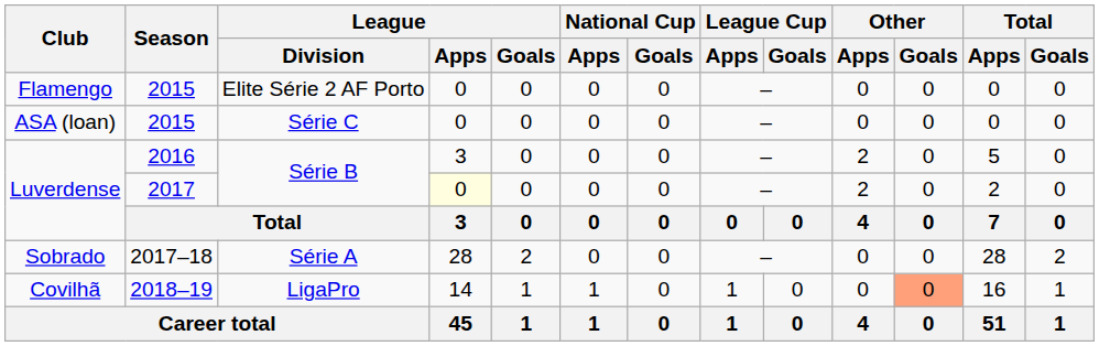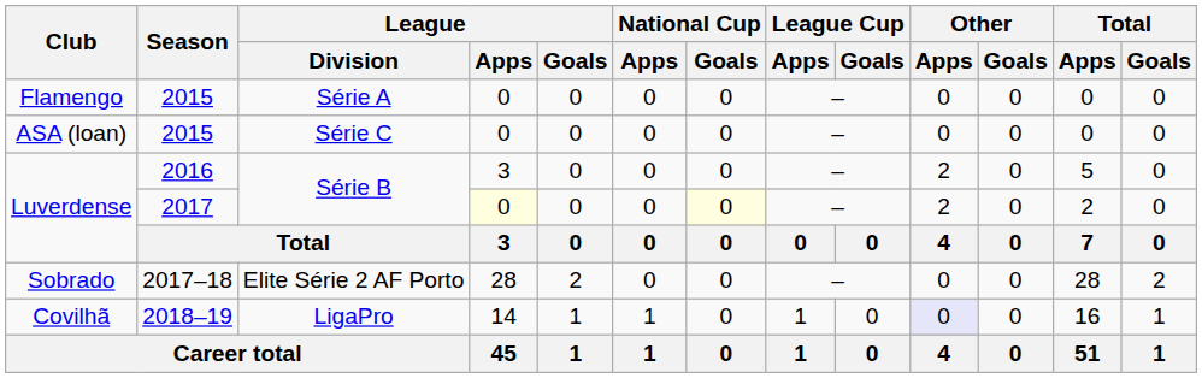 <table class="wikitable" style="text-align: center">
 <tr>
 <th rowspan="2">Club</th>
 <th rowspan="2">Season</th>
 <th colspan="3">League</th>
 <th colspan="2">National Cup</th>
 <th colspan="2">League Cup</th>
 <th colspan="2">Other</th>
 <th colspan="2">Total</th>
 </tr>
 <tr>
 <th>Division</th>
 <th>Apps</th>
 <th>Goals</th>
 <th>Apps</th>
 <th>Goals</th>
 <th>Apps</th>
 <th>Goals</th>
 <th>Apps</th>
 <th>Goals</th>
 <th>Apps</th>
 <th>Goals</th>
 </tr>
 <tr>
 <td><a href='#'>Flamengo</a></td>
 <td><a href='#'>2015</a></td>
-<td>Elite Série 2 AF Porto</td>
+<td><a href='#'>Série A</a></td>
 <td>0</td>
 <td>0</td>
 <td>0</td>
 <td>0</td>
 <td colspan="2">–</td>
 <td>0</td>
 <td>0</td>
 <td>0</td>
 <td>0</td>
 </tr>
 <tr>
 <td><a href='#'>ASA</a> (loan)</td>
 <td><a href='#'>2015</a></td>
 <td><a href='#'>Série C</a></td>
 <td>0</td>
 <td>0</td>
 <td>0</td>
 <td>0</td>
 <td colspan="2">–</td>
 <td>0</td>
 <td>0</td>
 <td>0</td>
 <td>0</td>
 </tr>
 <tr>
 <td rowspan="3"><a href='#'>Luverdense</a></td>
 <td><a href='#'>2016</a></td>
 <td rowspan="2"><a href='#'>Série B</a></td>
 <td>3</td>
 <td>0</td>
 <td>0</td>
 <td>0</td>
 <td colspan="2">–</td>
 <td>2</td>
 <td>0</td>
 <td>5</td>
 <td>0</td>
 </tr>
 <tr>
 <td><a href='#'>2017</a></td>
 <td style="background: lightyellow;">0</td>
 <td>0</td>
 <td>0</td>
-<td>0</td>
+<td style="background: lightyellow;">0</td>
 <td colspan="2">–</td>
 <td>2</td>
 <td>0</td>
 <td>2</td>
 <td>0</td>
 </tr>
 <tr>
 <th colspan="2"><strong>Total</strong></th>
 <th>3</th>
 <th>0</th>
 <th>0</th>
 <th>0</th>
 <th>0</th>
 <th>0</th>
 <th>4</th>
 <th>0</th>
 <th>7</th>
 <th>0</th>
 </tr>
 <tr>
 <td><a href='#'>Sobrado</a></td>
 <td>2017–18</td>
-<td><a href='#'>Série A</a></td>
+<td>Elite Série 2 AF Porto</td>
 <td>28</td>
 <td>2</td>
 <td>0</td>
 <td>0</td>
 <td colspan="2">–</td>
 <td>0</td>
 <td>0</td>
 <td>28</td>
 <td>2</td>
 </tr>
 <tr>
 <td><a href='#'>Covilhã</a></td>
 <td><a href='#'>2018–19</a></td>
 <td><a href='#'>LigaPro</a></td>
 <td>14</td>
 <td>1</td>
 <td>1</td>
 <td>0</td>
 <td>1</td>
 <td>0</td>
+<td style="background: lavender;">0</td>
 <td>0</td>
-<td style="background: lightsalmon;">0</td>
 <td>16</td>
 <td>1</td>
 </tr>
 <tr>
 <th colspan="3"><strong>Career total</strong></th>
 <th>45</th>
 <th>1</th>
 <th>1</th>
 <th>0</th>
 <th>1</th>
 <th>0</th>
 <th>4</th>
 <th>0</th>
 <th>51</th>
 <th>1</th>
 </tr>
 </table>
